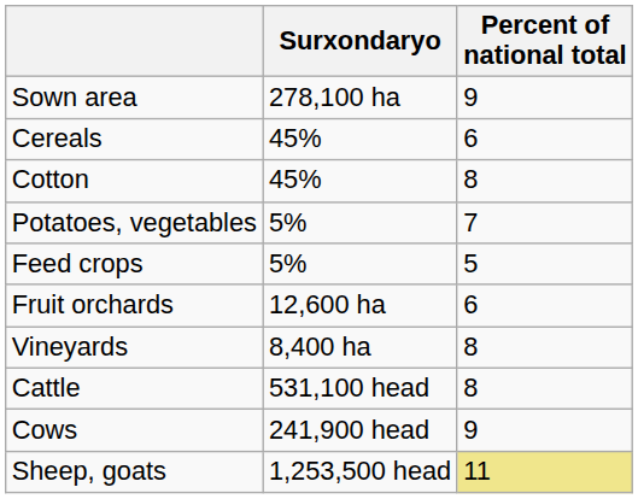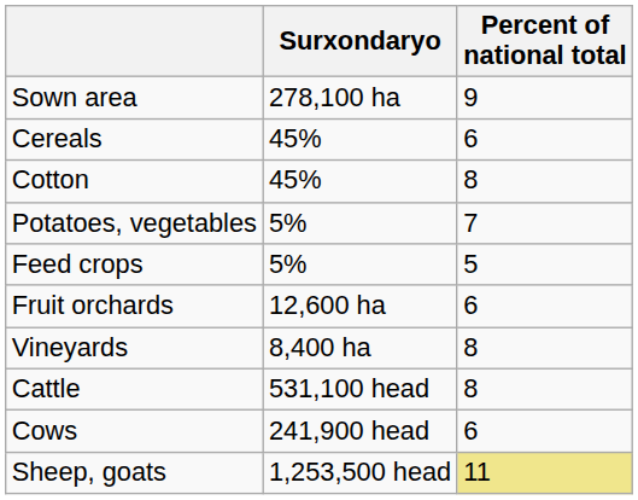 <table class="wikitable">
 <tr>
 <th></th>
 <th>Surxondaryo</th>
 <th>Percent of<br>national total</th>
 </tr>
 <tr>
 <td>Sown area</td>
 <td>278,100 ha</td>
 <td>9</td>
 </tr>
 <tr>
 <td>Cereals</td>
 <td>45%</td>
 <td>6</td>
 </tr>
 <tr>
 <td>Cotton</td>
 <td>45%</td>
 <td>8</td>
 </tr>
 <tr>
 <td>Potatoes, vegetables</td>
 <td>5%</td>
 <td>7</td>
 </tr>
 <tr>
 <td>Feed crops</td>
 <td>5%</td>
 <td>5</td>
 </tr>
 <tr>
 <td>Fruit orchards</td>
 <td>12,600 ha</td>
 <td>6</td>
 </tr>
 <tr>
 <td>Vineyards</td>
 <td>8,400 ha</td>
 <td>8</td>
 </tr>
 <tr>
 <td>Cattle</td>
 <td>531,100 head</td>
 <td>8</td>
 </tr>
 <tr>
 <td>Cows</td>
 <td>241,900 head</td>
-<td>9</td>
+<td>6</td>
 </tr>
 <tr>
 <td>Sheep, goats</td>
 <td>1,253,500 head</td>
 <td style="background: khaki;">11</td>
 </tr>
 </table>
